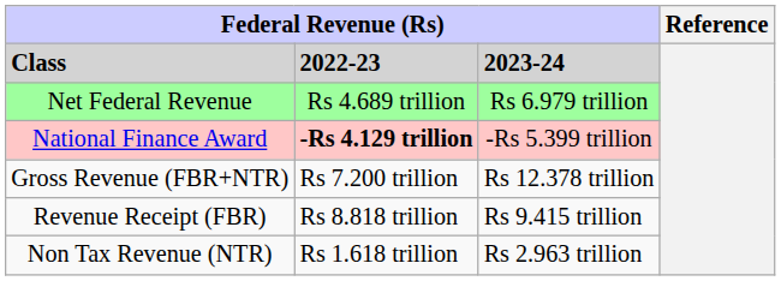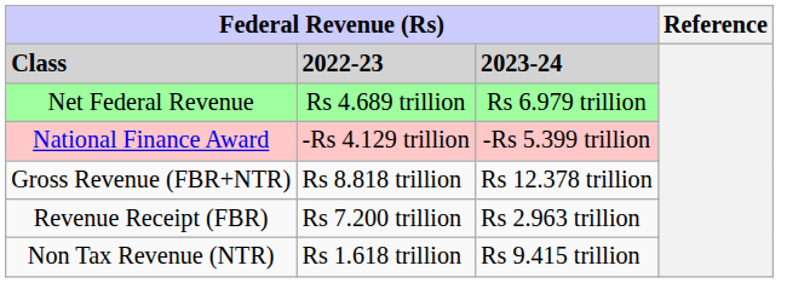 <table class="wikitable">
 <tr style="font-weight:bold;">
 <th colspan="3" style="background-color:#CCF;">Federal Revenue (Rs)</th>
 <th>Reference</th>
 </tr>
 <tr style="font-weight:bold; background-color:#D3D3D3;">
 <td>Class</td>
 <td>2022-23</td>
 <td>2023-24</td>
 <th rowspan="6"></th>
 </tr>
 <tr style="text-align:center;">
 <td style="vertical-align:middle; background-color:#9EFF9E;">Net Federal Revenue</td>
 <td style="vertical-align:middle; background-color:#9EFF9E;">Rs 4.689 trillion</td>
 <td style="vertical-align:middle; background-color:#9EFF9E;">Rs 6.979 trillion</td>
 </tr>
 <tr style="text-align:center;">
 <td style="background-color:#FFC7C7; color:#00E;"><a href='#'>National Finance Award</a></td>
-<td style="vertical-align:middle; background-color:#FFC7C7;"><strong>-Rs 4.129 trillion</strong></td>
+<td style="vertical-align:middle; background-color:#FFC7C7;">-Rs 4.129 trillion</td>
 <td style="vertical-align:middle; background-color:#FFC7C7;">-Rs 5.399 trillion</td>
 </tr>
 <tr>
 <td style="text-align:center;">Gross Revenue (FBR+NTR)</td>
-<td style="vertical-align:middle;">Rs 7.200 trillion</td>
+<td style="vertical-align:middle;">Rs 8.818 trillion</td>
 <td style="vertical-align:middle;">Rs 12.378 trillion</td>
 </tr>
 <tr>
 <td style="text-align:center;">Revenue Receipt (FBR)</td>
-<td style="vertical-align:middle;">Rs 8.818 trillion</td>
-<td style="vertical-align:middle;">Rs 9.415 trillion</td>
+<td style="vertical-align:middle;">Rs 7.200 trillion</td>
+<td style="vertical-align:middle;">Rs 2.963 trillion</td>
 </tr>
 <tr>
 <td style="text-align:center;">Non Tax Revenue (NTR)</td>
 <td style="vertical-align:middle;">Rs 1.618 trillion</td>
-<td style="vertical-align:middle;">Rs 2.963 trillion</td>
+<td style="vertical-align:middle;">Rs 9.415 trillion</td>
 </tr>
 </table>
